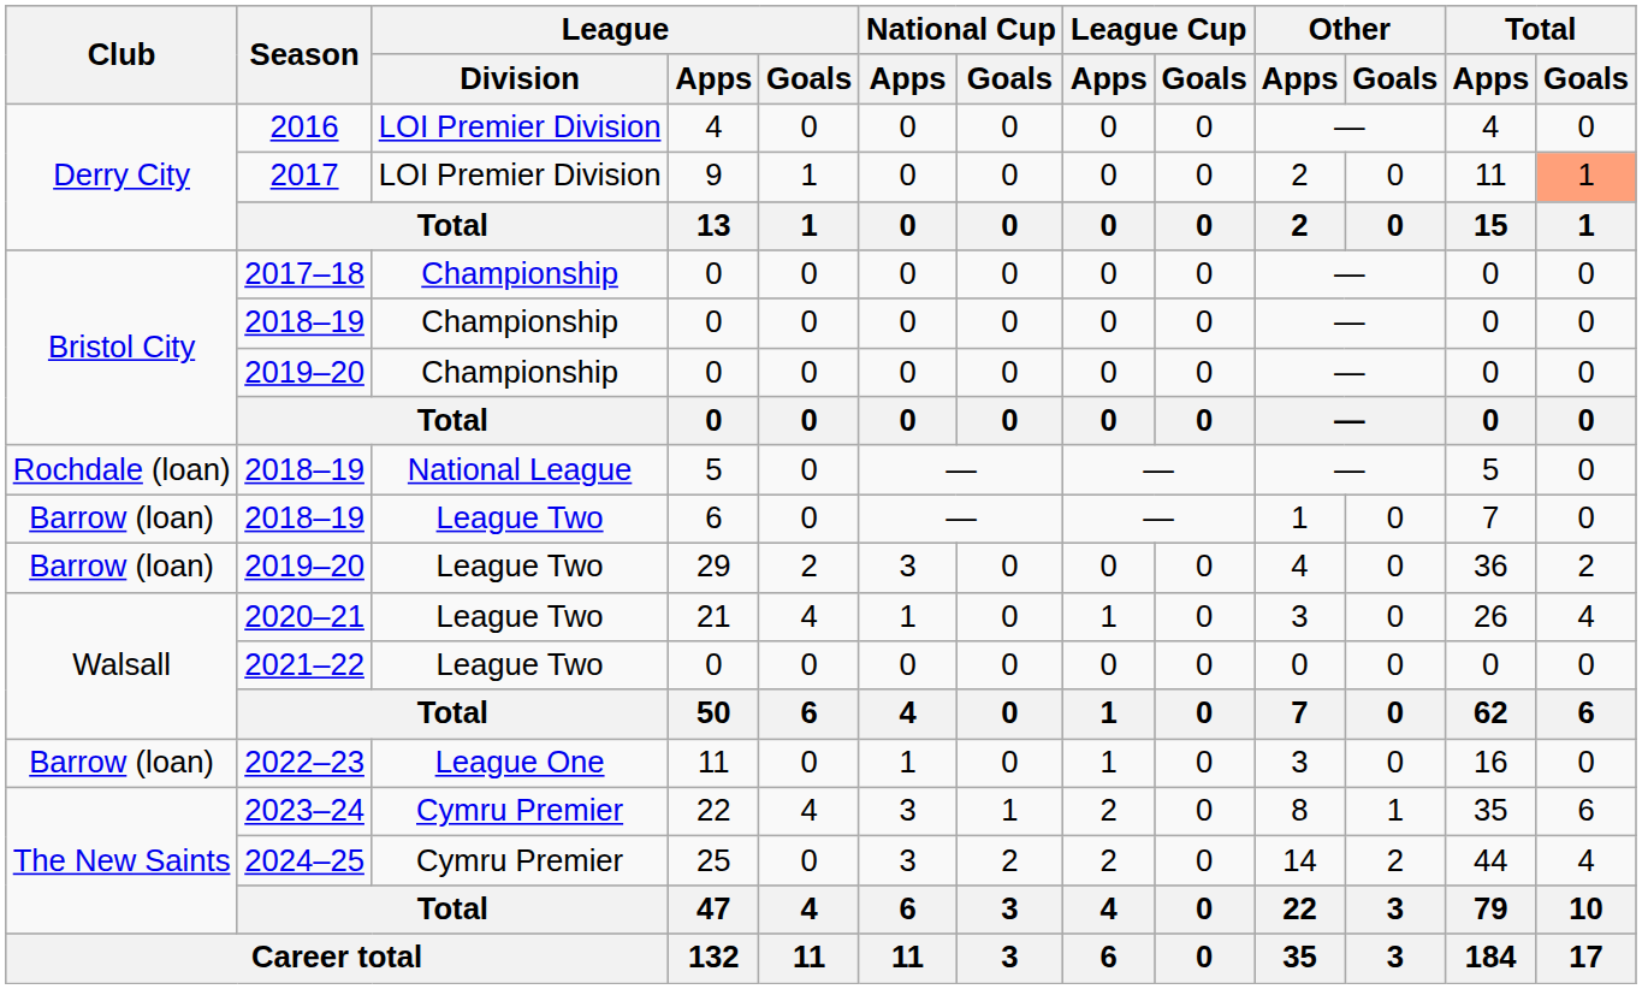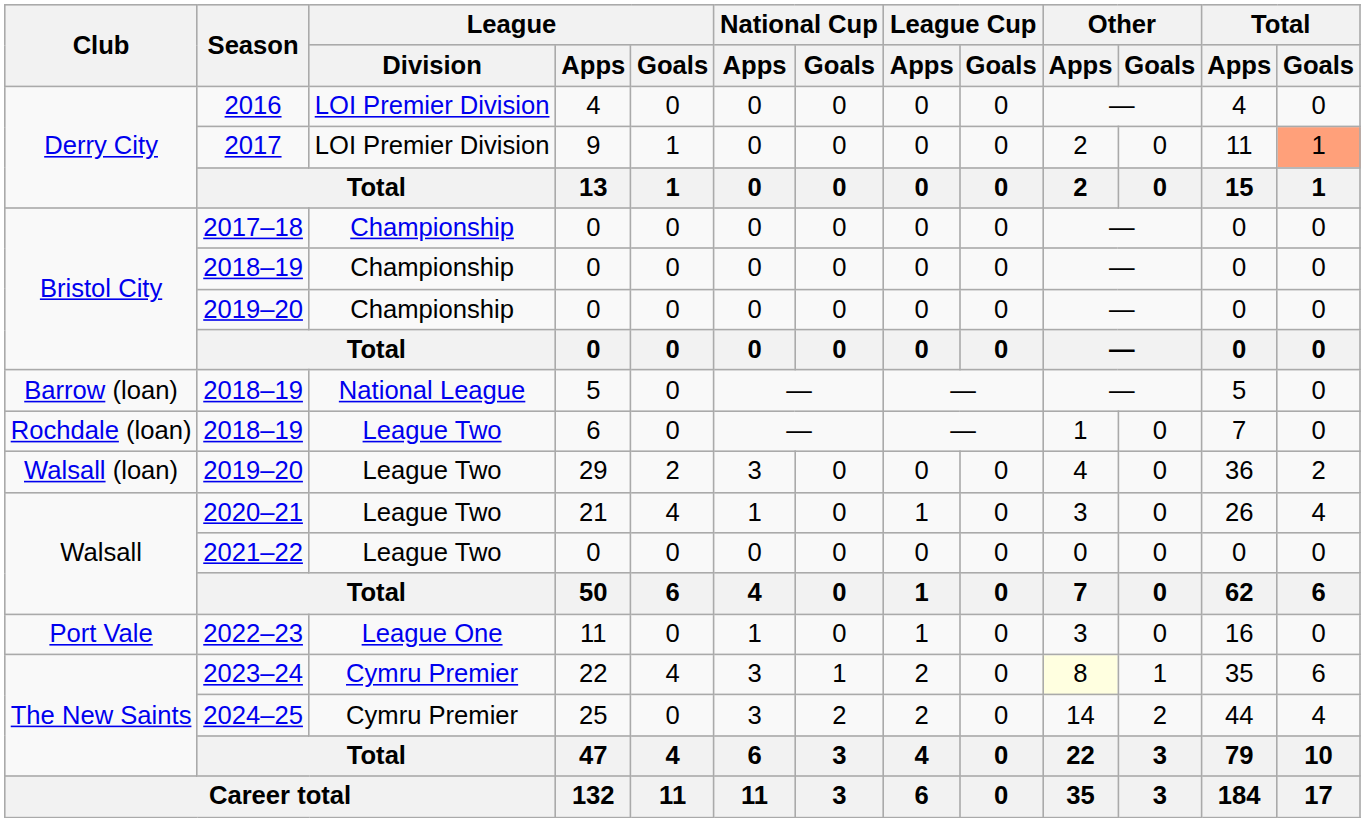 <table class=wikitable style="text-align: center">
 <tr>
 <th rowspan=2>Club</th>
 <th rowspan=2>Season</th>
 <th colspan=3>League</th>
 <th colspan=2>National Cup</th>
 <th colspan=2>League Cup</th>
 <th colspan=2>Other</th>
 <th colspan=2>Total</th>
 </tr>
 <tr>
 <th>Division</th>
 <th>Apps</th>
 <th>Goals</th>
 <th>Apps</th>
 <th>Goals</th>
 <th>Apps</th>
 <th>Goals</th>
 <th>Apps</th>
 <th>Goals</th>
 <th>Apps</th>
 <th>Goals</th>
 </tr>
 <tr>
 <td rowspan=3><a href='#'>Derry City</a></td>
 <td><a href='#'>2016</a></td>
 <td><a href='#'>LOI Premier Division</a></td>
 <td>4</td>
 <td>0</td>
 <td>0</td>
 <td>0</td>
 <td>0</td>
 <td>0</td>
 <td colspan=2>—</td>
 <td>4</td>
 <td>0</td>
 </tr>
 <tr>
 <td><a href='#'>2017</a></td>
 <td>LOI Premier Division</td>
 <td>9</td>
 <td>1</td>
 <td>0</td>
 <td>0</td>
 <td>0</td>
 <td>0</td>
 <td>2</td>
 <td>0</td>
 <td>11</td>
 <td style="background: lightsalmon;">1</td>
 </tr>
 <tr>
 <th colspan=2>Total</th>
 <th>13</th>
 <th>1</th>
 <th>0</th>
 <th>0</th>
 <th>0</th>
 <th>0</th>
 <th>2</th>
 <th>0</th>
 <th>15</th>
 <th>1</th>
 </tr>
 <tr>
 <td rowspan=4><a href='#'>Bristol City</a></td>
 <td><a href='#'>2017–18</a></td>
 <td><a href='#'>Championship</a></td>
 <td>0</td>
 <td>0</td>
 <td>0</td>
 <td>0</td>
 <td>0</td>
 <td>0</td>
 <td colspan=2>—</td>
 <td>0</td>
 <td>0</td>
 </tr>
 <tr>
 <td><a href='#'>2018–19</a></td>
 <td>Championship</td>
 <td>0</td>
 <td>0</td>
 <td>0</td>
 <td>0</td>
 <td>0</td>
 <td>0</td>
 <td colspan=2>—</td>
 <td>0</td>
 <td>0</td>
 </tr>
 <tr>
 <td><a href='#'>2019–20</a></td>
 <td>Championship</td>
 <td>0</td>
 <td>0</td>
 <td>0</td>
 <td>0</td>
 <td>0</td>
 <td>0</td>
 <td colspan=2>—</td>
 <td>0</td>
 <td>0</td>
 </tr>
 <tr>
 <th colspan=2>Total</th>
 <th>0</th>
 <th>0</th>
 <th>0</th>
 <th>0</th>
 <th>0</th>
 <th>0</th>
 <th colspan=2>—</th>
 <th>0</th>
 <th>0</th>
 </tr>
 <tr>
-<td><a href='#'>Rochdale</a> (loan)</td>
+<td><a href='#'>Barrow</a> (loan)</td>
 <td><a href='#'>2018–19</a></td>
 <td><a href='#'>National League</a></td>
 <td>5</td>
 <td>0</td>
 <td colspan=2>—</td>
 <td colspan=2>—</td>
 <td colspan=2>—</td>
 <td>5</td>
 <td>0</td>
 </tr>
 <tr>
-<td><a href='#'>Barrow</a> (loan)</td>
+<td><a href='#'>Rochdale</a> (loan)</td>
 <td><a href='#'>2018–19</a></td>
 <td><a href='#'>League Two</a></td>
 <td>6</td>
 <td>0</td>
 <td colspan=2>—</td>
 <td colspan=2>—</td>
 <td>1</td>
 <td>0</td>
 <td>7</td>
 <td>0</td>
 </tr>
 <tr>
-<td><a href='#'>Barrow</a> (loan)</td>
+<td><a href='#'>Walsall</a> (loan)</td>
 <td><a href='#'>2019–20</a></td>
 <td>League Two</td>
 <td>29</td>
 <td>2</td>
 <td>3</td>
 <td>0</td>
 <td>0</td>
 <td>0</td>
 <td>4</td>
 <td>0</td>
 <td>36</td>
 <td>2</td>
 </tr>
 <tr>
 <td rowspan=3>Walsall</td>
 <td><a href='#'>2020–21</a></td>
 <td>League Two</td>
 <td>21</td>
 <td>4</td>
 <td>1</td>
 <td>0</td>
 <td>1</td>
 <td>0</td>
 <td>3</td>
 <td>0</td>
 <td>26</td>
 <td>4</td>
 </tr>
 <tr>
 <td><a href='#'>2021–22</a></td>
 <td>League Two</td>
 <td>0</td>
 <td>0</td>
 <td>0</td>
 <td>0</td>
 <td>0</td>
 <td>0</td>
 <td>0</td>
 <td>0</td>
 <td>0</td>
 <td>0</td>
 </tr>
 <tr>
 <th colspan=2>Total</th>
 <th>50</th>
 <th>6</th>
 <th>4</th>
 <th>0</th>
 <th>1</th>
 <th>0</th>
 <th>7</th>
 <th>0</th>
 <th>62</th>
 <th>6</th>
 </tr>
 <tr>
-<td><a href='#'>Barrow</a> (loan)</td>
+<td><a href='#'>Port Vale</a></td>
 <td><a href='#'>2022–23</a></td>
 <td><a href='#'>League One</a></td>
 <td>11</td>
 <td>0</td>
 <td>1</td>
 <td>0</td>
 <td>1</td>
 <td>0</td>
 <td>3</td>
 <td>0</td>
 <td>16</td>
 <td>0</td>
 </tr>
 <tr>
 <td rowspan=3><a href='#'>The New Saints</a></td>
 <td><a href='#'>2023–24</a></td>
 <td><a href='#'>Cymru Premier</a></td>
 <td>22</td>
 <td>4</td>
 <td>3</td>
 <td>1</td>
 <td>2</td>
 <td>0</td>
-<td>8</td>
+<td style="background: lightyellow;">8</td>
 <td>1</td>
 <td>35</td>
 <td>6</td>
 </tr>
 <tr>
 <td><a href='#'>2024–25</a></td>
 <td>Cymru Premier</td>
 <td>25</td>
 <td>0</td>
 <td>3</td>
 <td>2</td>
 <td>2</td>
 <td>0</td>
 <td>14</td>
 <td>2</td>
 <td>44</td>
 <td>4</td>
 </tr>
 <tr>
 <th colspan="2">Total</th>
 <th>47</th>
 <th>4</th>
 <th>6</th>
 <th>3</th>
 <th>4</th>
 <th>0</th>
 <th>22</th>
 <th>3</th>
 <th>79</th>
 <th>10</th>
 </tr>
 <tr>
 <th colspan=3>Career total</th>
 <th>132</th>
 <th>11</th>
 <th>11</th>
 <th>3</th>
 <th>6</th>
 <th>0</th>
 <th>35</th>
 <th>3</th>
 <th>184</th>
 <th>17</th>
 </tr>
 </table>
